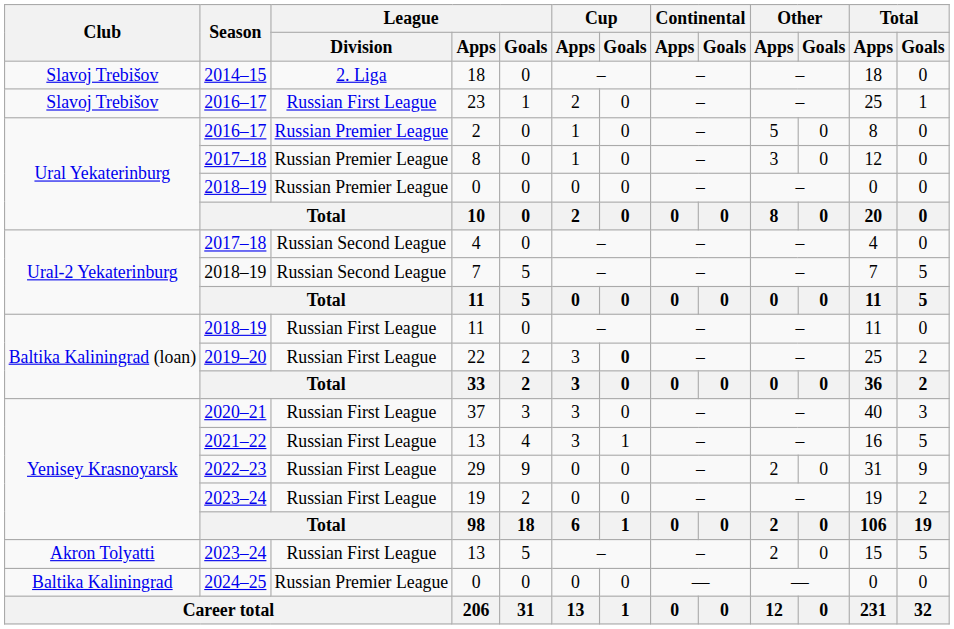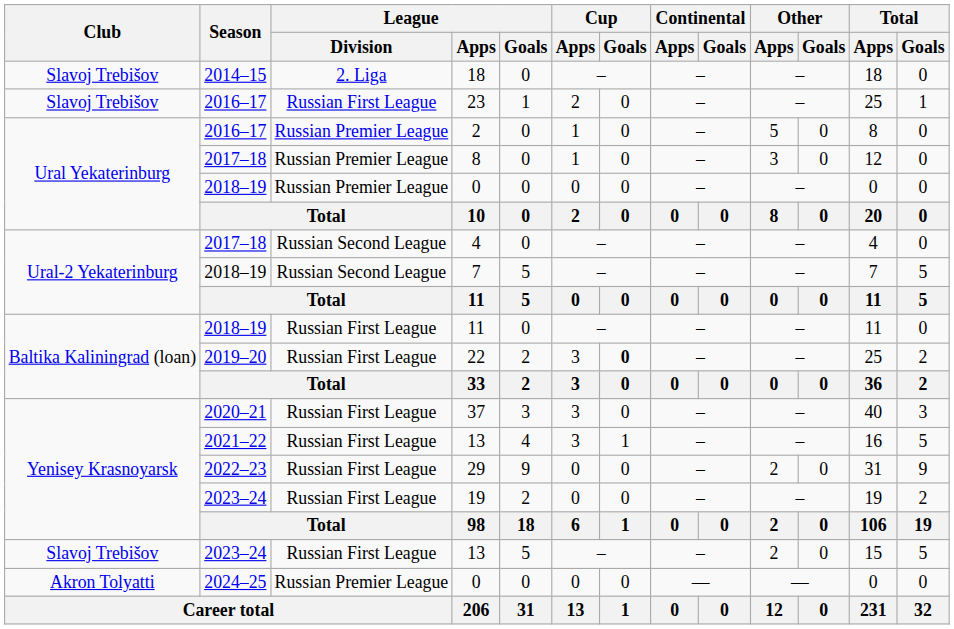 <table class="wikitable" style="text-align: center;">
 <tr>
 <th rowspan=2>Club</th>
 <th rowspan=2>Season</th>
 <th colspan=3>League</th>
 <th colspan=2>Cup</th>
 <th colspan=2>Continental</th>
 <th colspan=2>Other</th>
 <th colspan=2>Total</th>
 </tr>
 <tr>
 <th>Division</th>
 <th>Apps</th>
 <th>Goals</th>
 <th>Apps</th>
 <th>Goals</th>
 <th>Apps</th>
 <th>Goals</th>
 <th>Apps</th>
 <th>Goals</th>
 <th>Apps</th>
 <th>Goals</th>
 </tr>
 <tr>
 <td><a href='#'>Slavoj Trebišov</a></td>
 <td><a href='#'>2014–15</a></td>
 <td><a href='#'>2. Liga</a></td>
 <td>18</td>
 <td>0</td>
 <td colspan=2>–</td>
 <td colspan=2>–</td>
 <td colspan=2>–</td>
 <td>18</td>
 <td>0</td>
 </tr>
 <tr>
 <td><a href='#'>Slavoj Trebišov</a></td>
 <td><a href='#'>2016–17</a></td>
 <td><a href='#'>Russian First League</a></td>
 <td>23</td>
 <td>1</td>
 <td>2</td>
 <td>0</td>
 <td colspan=2>–</td>
 <td colspan=2>–</td>
 <td>25</td>
 <td>1</td>
 </tr>
 <tr>
 <td rowspan="4"><a href='#'>Ural Yekaterinburg</a></td>
 <td><a href='#'>2016–17</a></td>
 <td><a href='#'>Russian Premier League</a></td>
 <td>2</td>
 <td>0</td>
 <td>1</td>
 <td>0</td>
 <td colspan=2>–</td>
 <td>5</td>
 <td>0</td>
 <td>8</td>
 <td>0</td>
 </tr>
 <tr>
 <td><a href='#'>2017–18</a></td>
 <td>Russian Premier League</td>
 <td>8</td>
 <td>0</td>
 <td>1</td>
 <td>0</td>
 <td colspan=2>–</td>
 <td>3</td>
 <td>0</td>
 <td>12</td>
 <td>0</td>
 </tr>
 <tr>
 <td><a href='#'>2018–19</a></td>
 <td>Russian Premier League</td>
 <td>0</td>
 <td>0</td>
 <td>0</td>
 <td>0</td>
 <td colspan=2>–</td>
 <td colspan=2>–</td>
 <td>0</td>
 <td>0</td>
 </tr>
 <tr>
 <th colspan=2>Total</th>
 <th>10</th>
 <th>0</th>
 <th>2</th>
 <th>0</th>
 <th>0</th>
 <th>0</th>
 <th>8</th>
 <th>0</th>
 <th>20</th>
 <th>0</th>
 </tr>
 <tr>
 <td rowspan="3"><a href='#'>Ural-2 Yekaterinburg</a></td>
 <td><a href='#'>2017–18</a></td>
 <td>Russian Second League</td>
 <td>4</td>
 <td>0</td>
 <td colspan=2>–</td>
 <td colspan=2>–</td>
 <td colspan=2>–</td>
 <td>4</td>
 <td>0</td>
 </tr>
 <tr>
 <td>2018–19</td>
 <td>Russian Second League</td>
 <td>7</td>
 <td>5</td>
 <td colspan=2>–</td>
 <td colspan=2>–</td>
 <td colspan=2>–</td>
 <td>7</td>
 <td>5</td>
 </tr>
 <tr>
 <th colspan=2>Total</th>
 <th>11</th>
 <th>5</th>
 <th>0</th>
 <th>0</th>
 <th>0</th>
 <th>0</th>
 <th>0</th>
 <th>0</th>
 <th>11</th>
 <th>5</th>
 </tr>
 <tr>
 <td rowspan="3"><a href='#'>Baltika Kaliningrad</a> (loan)</td>
 <td><a href='#'>2018–19</a></td>
 <td>Russian First League</td>
 <td>11</td>
 <td>0</td>
 <td colspan=2>–</td>
 <td colspan=2>–</td>
 <td colspan=2>–</td>
 <td>11</td>
 <td>0</td>
 </tr>
 <tr>
 <td><a href='#'>2019–20</a></td>
 <td>Russian First League</td>
 <td>22</td>
 <td>2</td>
 <td>3</td>
 <td><strong>0</strong></td>
 <td colspan=2>–</td>
 <td colspan=2>–</td>
 <td>25</td>
 <td>2</td>
 </tr>
 <tr>
 <th colspan=2>Total</th>
 <th>33</th>
 <th>2</th>
 <th>3</th>
 <th>0</th>
 <th>0</th>
 <th>0</th>
 <th>0</th>
 <th>0</th>
 <th>36</th>
 <th>2</th>
 </tr>
 <tr>
 <td rowspan="5"><a href='#'>Yenisey Krasnoyarsk</a></td>
 <td><a href='#'>2020–21</a></td>
 <td>Russian First League</td>
 <td>37</td>
 <td>3</td>
 <td>3</td>
 <td>0</td>
 <td colspan=2>–</td>
 <td colspan=2>–</td>
 <td>40</td>
 <td>3</td>
 </tr>
 <tr>
 <td><a href='#'>2021–22</a></td>
 <td>Russian First League</td>
 <td>13</td>
 <td>4</td>
 <td>3</td>
 <td>1</td>
 <td colspan=2>–</td>
 <td colspan=2>–</td>
 <td>16</td>
 <td>5</td>
 </tr>
 <tr>
 <td><a href='#'>2022–23</a></td>
 <td>Russian First League</td>
 <td>29</td>
 <td>9</td>
 <td>0</td>
 <td>0</td>
 <td colspan=2>–</td>
 <td>2</td>
 <td>0</td>
 <td>31</td>
 <td>9</td>
 </tr>
 <tr>
 <td><a href='#'>2023–24</a></td>
 <td>Russian First League</td>
 <td>19</td>
 <td>2</td>
 <td>0</td>
 <td>0</td>
 <td colspan=2>–</td>
 <td colspan=2>–</td>
 <td>19</td>
 <td>2</td>
 </tr>
 <tr>
 <th colspan=2>Total</th>
 <th>98</th>
 <th>18</th>
 <th>6</th>
 <th>1</th>
 <th>0</th>
 <th>0</th>
 <th>2</th>
 <th>0</th>
 <th>106</th>
 <th>19</th>
 </tr>
 <tr>
-<td><a href='#'>Akron Tolyatti</a></td>
+<td><a href='#'>Slavoj Trebišov</a></td>
 <td><a href='#'>2023–24</a></td>
 <td>Russian First League</td>
 <td>13</td>
 <td>5</td>
 <td colspan=2>–</td>
 <td colspan=2>–</td>
 <td>2</td>
 <td>0</td>
 <td>15</td>
 <td>5</td>
 </tr>
 <tr>
-<td><a href='#'>Baltika Kaliningrad</a></td>
+<td><a href='#'>Akron Tolyatti</a></td>
 <td><a href='#'>2024–25</a></td>
 <td>Russian Premier League</td>
 <td>0</td>
 <td>0</td>
 <td>0</td>
 <td>0</td>
 <td colspan="2">—</td>
 <td colspan="2">—</td>
 <td>0</td>
 <td>0</td>
 </tr>
 <tr>
 <th colspan=3>Career total</th>
 <th>206</th>
 <th>31</th>
 <th>13</th>
 <th>1</th>
 <th>0</th>
 <th>0</th>
 <th>12</th>
 <th>0</th>
 <th>231</th>
 <th>32</th>
 </tr>
 </table>
